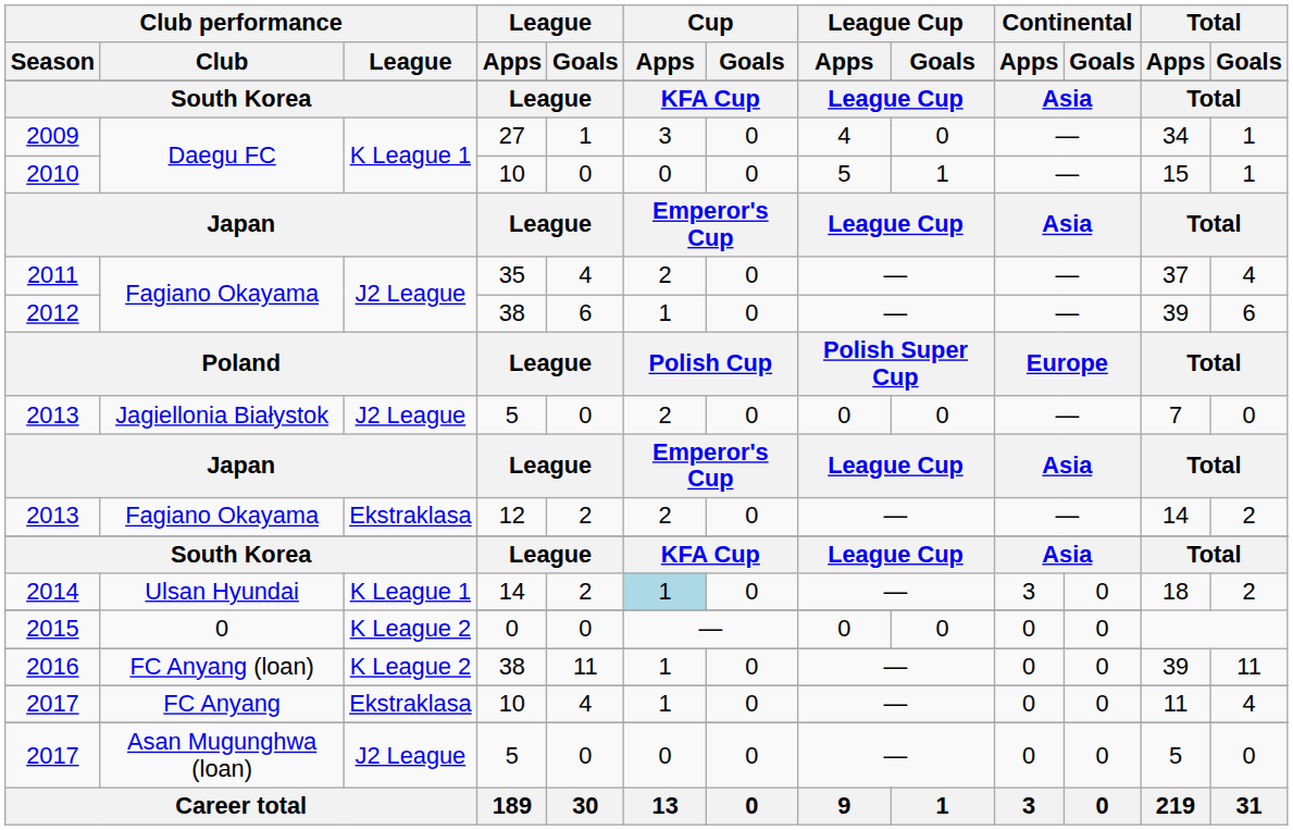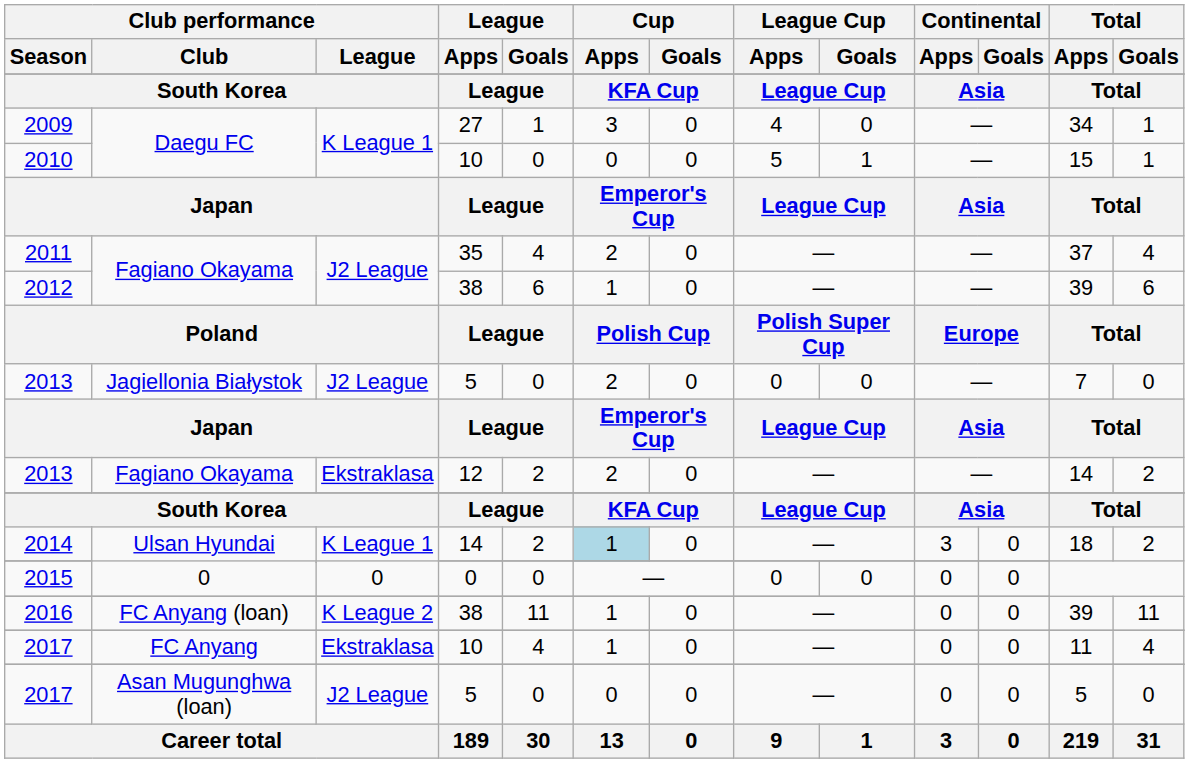 <table class="wikitable" style="text-align:center">
 <tr>
 <th colspan=3>Club performance</th>
 <th colspan=2>League</th>
 <th colspan=2>Cup</th>
 <th colspan=2>League Cup</th>
 <th colspan=2>Continental</th>
 <th colspan=2>Total</th>
 </tr>
 <tr>
 <th>Season</th>
 <th>Club</th>
 <th>League</th>
 <th>Apps</th>
 <th>Goals</th>
 <th>Apps</th>
 <th>Goals</th>
 <th>Apps</th>
 <th>Goals</th>
 <th>Apps</th>
 <th>Goals</th>
 <th>Apps</th>
 <th>Goals</th>
 </tr>
 <tr>
 </tr>
 <tr>
 <th colspan=3>South Korea</th>
 <th colspan=2>League</th>
 <th colspan=2><a href='#'>KFA Cup</a></th>
 <th colspan=2><a href='#'>League Cup</a></th>
 <th colspan=2><a href='#'>Asia</a></th>
 <th colspan=2>Total</th>
 </tr>
 <tr>
 <td><a href='#'>2009</a></td>
 <td rowspan="2"><a href='#'>Daegu FC</a></td>
 <td rowspan="2"><a href='#'>K League 1</a></td>
 <td>27</td>
 <td>1</td>
 <td>3</td>
 <td>0</td>
 <td>4</td>
 <td>0</td>
 <td colspan="2">—</td>
 <td>34</td>
 <td>1</td>
 </tr>
 <tr>
 <td><a href='#'>2010</a></td>
 <td>10</td>
 <td>0</td>
 <td>0</td>
 <td>0</td>
 <td>5</td>
 <td>1</td>
 <td colspan="2">—</td>
 <td>15</td>
 <td>1</td>
 </tr>
 <tr>
 <th colspan=3>Japan</th>
 <th colspan=2>League</th>
 <th colspan=2><a href='#'>Emperor's Cup</a></th>
 <th colspan=2><a href='#'>League Cup</a></th>
 <th colspan=2><a href='#'>Asia</a></th>
 <th colspan=2>Total</th>
 </tr>
 <tr>
 <td><a href='#'>2011</a></td>
 <td rowspan="2"><a href='#'>Fagiano Okayama</a></td>
 <td rowspan="2"><a href='#'>J2 League</a></td>
 <td>35</td>
 <td>4</td>
 <td>2</td>
 <td>0</td>
 <td colspan="2">—</td>
 <td colspan="2">—</td>
 <td>37</td>
 <td>4</td>
 </tr>
 <tr>
 <td><a href='#'>2012</a></td>
 <td>38</td>
 <td>6</td>
 <td>1</td>
 <td>0</td>
 <td colspan="2">—</td>
 <td colspan="2">—</td>
 <td>39</td>
 <td>6</td>
 </tr>
 <tr>
 <th colspan=3>Poland</th>
 <th colspan=2>League</th>
 <th colspan=2><a href='#'>Polish Cup</a></th>
 <th colspan=2><a href='#'>Polish Super Cup</a></th>
 <th colspan=2><a href='#'>Europe</a></th>
 <th colspan=2>Total</th>
 </tr>
 <tr>
 <td><a href='#'>2013</a></td>
 <td rowspan="1"><a href='#'>Jagiellonia Białystok</a></td>
 <td rowspan="1"><a href='#'>J2 League</a></td>
 <td>5</td>
 <td>0</td>
 <td>2</td>
 <td>0</td>
 <td>0</td>
 <td>0</td>
 <td colspan="2">—</td>
 <td>7</td>
 <td>0</td>
 </tr>
 <tr>
 <th colspan=3>Japan</th>
 <th colspan=2>League</th>
 <th colspan=2><a href='#'>Emperor's Cup</a></th>
 <th colspan=2><a href='#'>League Cup</a></th>
 <th colspan=2><a href='#'>Asia</a></th>
 <th colspan=2>Total</th>
 </tr>
 <tr>
 <td><a href='#'>2013</a></td>
 <td rowspan="1"><a href='#'>Fagiano Okayama</a></td>
 <td rowspan="1"><a href='#'>Ekstraklasa</a></td>
 <td>12</td>
 <td>2</td>
 <td>2</td>
 <td>0</td>
 <td colspan="2">—</td>
 <td colspan="2">—</td>
 <td>14</td>
 <td>2</td>
 </tr>
 <tr>
 </tr>
 <tr>
 <th colspan=3>South Korea</th>
 <th colspan=2>League</th>
 <th colspan=2><a href='#'>KFA Cup</a></th>
 <th colspan=2><a href='#'>League Cup</a></th>
 <th colspan=2><a href='#'>Asia</a></th>
 <th colspan=2>Total</th>
 </tr>
 <tr>
 <td><a href='#'>2014</a></td>
 <td rowspan="2"><a href='#'>Ulsan Hyundai</a></td>
 <td rowspan="2"><a href='#'>K League 1</a></td>
 <td>14</td>
 <td>2</td>
 <td style="background: lightblue;">1</td>
 <td>0</td>
 <td colspan="2">—</td>
 <td>3</td>
 <td>0</td>
 <td>18</td>
 <td>2</td>
 </tr>
 <tr>
 </tr>
 <tr>
 <td><a href='#'>2015</a></td>
 <td>0</td>
-<td rowspan="1"><a href='#'>K League 2</a></td>
+<td>0</td>
 <td>0</td>
 <td>0</td>
 <td colspan="2">—</td>
 <td>0</td>
 <td>0</td>
 <td>0</td>
 <td>0</td>
 </tr>
 <tr>
 </tr>
 <tr>
 <td><a href='#'>2016</a></td>
 <td rowspan="1"><a href='#'>FC Anyang</a> (loan)</td>
 <td rowspan="1"><a href='#'>K League 2</a></td>
 <td>38</td>
 <td>11</td>
 <td>1</td>
 <td>0</td>
 <td colspan="2">—</td>
 <td>0</td>
 <td>0</td>
 <td>39</td>
 <td>11</td>
 </tr>
 <tr>
 </tr>
 <tr>
 <td><a href='#'>2017</a></td>
 <td rowspan="1"><a href='#'>FC Anyang</a></td>
 <td rowspan="1"><a href='#'>Ekstraklasa</a></td>
 <td>10</td>
 <td>4</td>
 <td>1</td>
 <td>0</td>
 <td colspan="2">—</td>
 <td>0</td>
 <td>0</td>
 <td>11</td>
 <td>4</td>
 </tr>
 <tr>
 </tr>
 <tr>
 <td><a href='#'>2017</a></td>
 <td rowspan="1"><a href='#'>Asan Mugunghwa</a> (loan)</td>
 <td rowspan="1"><a href='#'>J2 League</a></td>
 <td>5</td>
 <td>0</td>
 <td>0</td>
 <td>0</td>
 <td colspan="2">—</td>
 <td>0</td>
 <td>0</td>
 <td>5</td>
 <td>0</td>
 </tr>
 <tr>
 <th colspan=3>Career total</th>
 <th>189</th>
 <th>30</th>
 <th>13</th>
 <th>0</th>
 <th>9</th>
 <th>1</th>
 <th>3</th>
 <th>0</th>
 <th>219</th>
 <th>31</th>
 </tr>
 </table>
